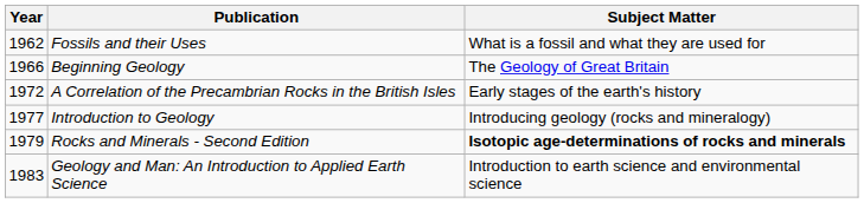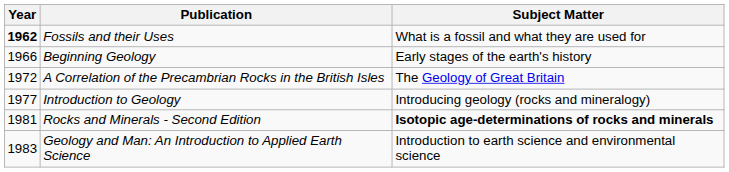 <table class="wikitable">
 <tr>
 <th>Year</th>
 <th>Publication</th>
 <th>Subject Matter</th>
 </tr>
 <tr>
-<td>1962</td>
+<td><strong>1962</strong></td>
 <td><em>Fossils and their Uses</em></td>
 <td>What is a fossil and what they are used for</td>
 </tr>
 <tr>
 <td>1966</td>
 <td><em>Beginning Geology</em></td>
-<td>The <a href='#'>Geology of Great Britain</a></td>
+<td>Early stages of the earth's history</td>
 </tr>
 <tr>
 <td>1972</td>
 <td><em>A Correlation of the Precambrian Rocks in the British Isles</em></td>
-<td>Early stages of the earth's history</td>
+<td>The <a href='#'>Geology of Great Britain</a></td>
 </tr>
 <tr>
 <td>1977</td>
 <td><em>Introduction to Geology</em></td>
 <td>Introducing geology (rocks and mineralogy)</td>
 </tr>
 <tr>
-<td>1979</td>
+<td>1981</td>
 <td><em>Rocks and Minerals - Second Edition</em></td>
 <td><strong>Isotopic age-determinations of rocks and minerals</strong></td>
 </tr>
 <tr>
 <td>1983</td>
 <td><em>Geology and Man: An Introduction to Applied Earth Science</em></td>
 <td>Introduction to earth science and environmental science</td>
 </tr>
 </table>
